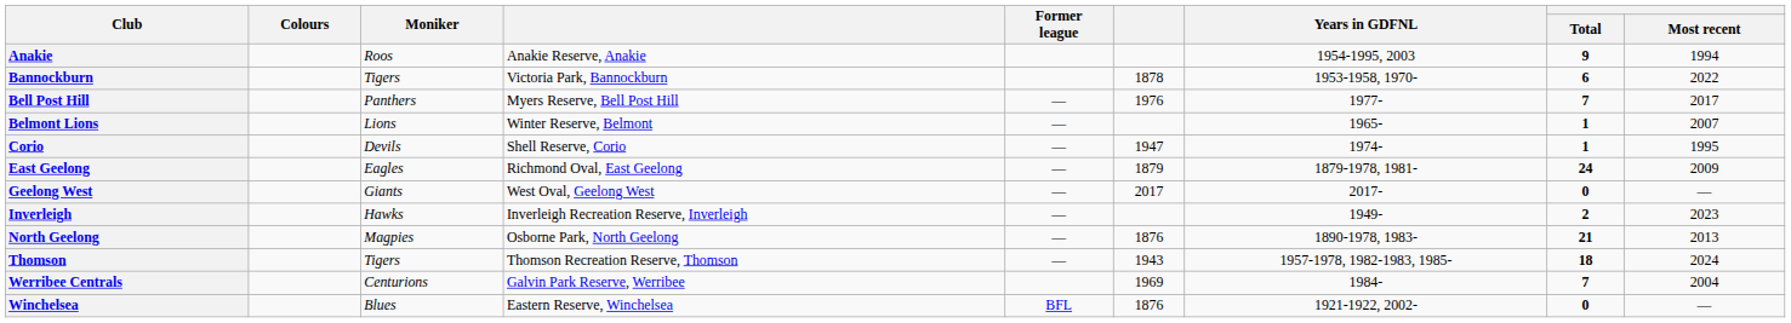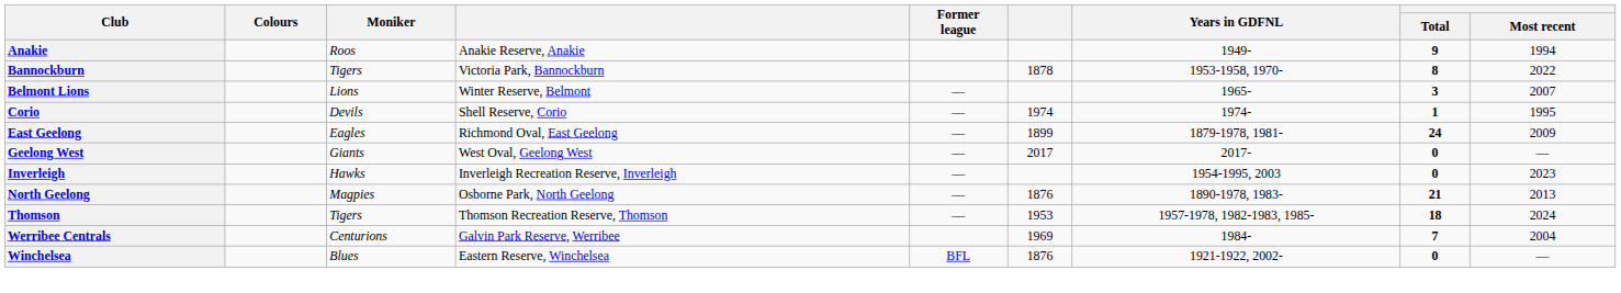 <table class="wikitable sortable" style="text-align:center; width:100%">
 <tr>
 <th rowspan="2">Club</th>
 <th rowspan="2" class="unsortable">Colours</th>
 <th rowspan="2">Moniker</th>
 <th rowspan="2"></th>
 <th rowspan="2" class="unsortable">Former<br>league</th>
 <th rowspan="2"></th>
 <th rowspan="2">Years in GDFNL</th>
 <th colspan="2"></th>
 </tr>
 <tr>
 <th data-sort-type="number">Total</th>
 <th>Most recent</th>
 </tr>
 <tr>
 <th style="text-align:left"><a href='#'>Anakie</a></th>
 <td></td>
 <td align="left"><em>Roos</em></td>
 <td align="left">Anakie Reserve, <a href='#'>Anakie</a></td>
 <td></td>
 <td></td>
-<td>1954-1995, 2003</td>
+<td>1949-</td>
 <td><strong>9</strong></td>
 <td>1994</td>
 </tr>
 <tr>
 <th style="text-align:left"><a href='#'>Bannockburn</a></th>
 <td></td>
 <td align="left"><em>Tigers</em></td>
 <td align="left">Victoria Park, <a href='#'>Bannockburn</a></td>
 <td></td>
 <td>1878</td>
 <td>1953-1958, 1970-</td>
-<td><strong>6</strong></td>
+<td><strong>8</strong></td>
 <td>2022</td>
-</tr>
-<tr>
-<th style="text-align:left"><a href='#'>Bell Post Hill</a></th>
-<td></td>
-<td align="left"><em>Panthers</em></td>
-<td align="left">Myers Reserve, <a href='#'>Bell Post Hill</a></td>
-<td>—</td>
-<td>1976</td>
-<td>1977-</td>
-<td><strong>7</strong></td>
-<td>2017</td>
 </tr>
 <tr>
 <th style="text-align:left"><a href='#'>Belmont Lions</a></th>
 <td></td>
 <td align="left"><em>Lions</em></td>
 <td align="left">Winter Reserve, <a href='#'>Belmont</a></td>
 <td>—</td>
 <td></td>
 <td>1965-</td>
-<td><strong>1</strong></td>
+<td><strong>3</strong></td>
 <td>2007</td>
 </tr>
 <tr>
 <th style="text-align:left"><a href='#'>Corio</a></th>
 <td></td>
 <td align="left"><em>Devils</em></td>
 <td align="left">Shell Reserve, <a href='#'>Corio</a></td>
 <td>—</td>
-<td>1947</td>
+<td>1974</td>
 <td>1974-</td>
 <td><strong>1</strong></td>
 <td>1995</td>
 </tr>
 <tr>
 <th style="text-align:left"><a href='#'>East Geelong</a></th>
 <td></td>
 <td align="left"><em>Eagles</em></td>
 <td align="left">Richmond Oval, <a href='#'>East Geelong</a></td>
 <td>—</td>
-<td>1879</td>
+<td>1899</td>
 <td>1879-1978, 1981-</td>
 <td><strong>24</strong></td>
 <td>2009</td>
 </tr>
 <tr>
 <th style="text-align:left"><a href='#'>Geelong West</a></th>
 <td></td>
 <td align="left"><em>Giants</em></td>
 <td align="left">West Oval, <a href='#'>Geelong West</a></td>
 <td>—</td>
 <td>2017</td>
 <td>2017-</td>
 <td><strong>0</strong></td>
 <td>—</td>
 </tr>
 <tr>
 <th style="text-align:left"><a href='#'>Inverleigh</a></th>
 <td></td>
 <td align="left"><em>Hawks</em></td>
 <td align="left">Inverleigh Recreation Reserve, <a href='#'>Inverleigh</a></td>
 <td>—</td>
 <td></td>
-<td>1949-</td>
-<td><strong>2</strong></td>
+<td>1954-1995, 2003</td>
+<td><strong>0</strong></td>
 <td>2023</td>
 </tr>
 <tr>
 <th style="text-align:left"><a href='#'>North Geelong</a></th>
 <td></td>
 <td align="left"><em>Magpies</em></td>
 <td align="left">Osborne Park, <a href='#'>North Geelong</a></td>
 <td>—</td>
 <td>1876</td>
 <td>1890-1978, 1983-</td>
 <td><strong>21</strong></td>
 <td>2013</td>
 </tr>
 <tr>
 <th style="text-align:left"><a href='#'>Thomson</a></th>
 <td></td>
 <td align="left"><em>Tigers</em></td>
 <td align="left">Thomson Recreation Reserve, <a href='#'>Thomson</a></td>
 <td>—</td>
-<td>1943</td>
+<td>1953</td>
 <td>1957-1978, 1982-1983, 1985-</td>
 <td><strong>18</strong></td>
 <td>2024</td>
 </tr>
 <tr>
 <th style="text-align:left"><a href='#'>Werribee Centrals</a></th>
 <td></td>
 <td align="left"><em>Centurions</em></td>
 <td align="left"><a href='#'>Galvin Park Reserve</a>, <a href='#'>Werribee</a></td>
 <td></td>
 <td>1969</td>
 <td>1984-</td>
 <td><strong>7</strong></td>
 <td>2004</td>
 </tr>
 <tr>
 <th style="text-align:left"><a href='#'>Winchelsea</a></th>
 <td></td>
 <td align="left"><em>Blues</em></td>
 <td align="left">Eastern Reserve, <a href='#'>Winchelsea</a></td>
 <td><a href='#'>BFL</a></td>
 <td>1876</td>
 <td>1921-1922, 2002-</td>
 <td><strong>0</strong></td>
 <td>—</td>
 </tr>
 </table>
